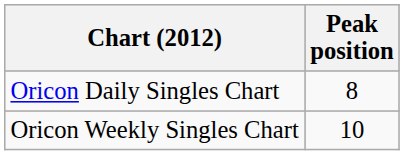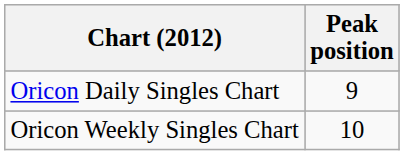 <table class="wikitable sortable" border="1">
 <tr>
 <th>Chart (2012)</th>
 <th>Peak<br>position</th>
 </tr>
 <tr>
 <td><a href='#'>Oricon</a> Daily Singles Chart</td>
-<td style="text-align:center;">8</td>
+<td style="text-align:center;">9</td>
 </tr>
 <tr>
 <td>Oricon Weekly Singles Chart</td>
 <td style="text-align:center;">10</td>
 </tr>
 </table>
